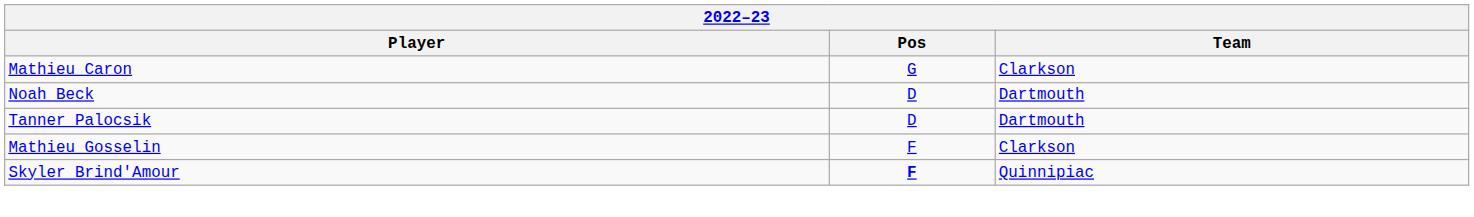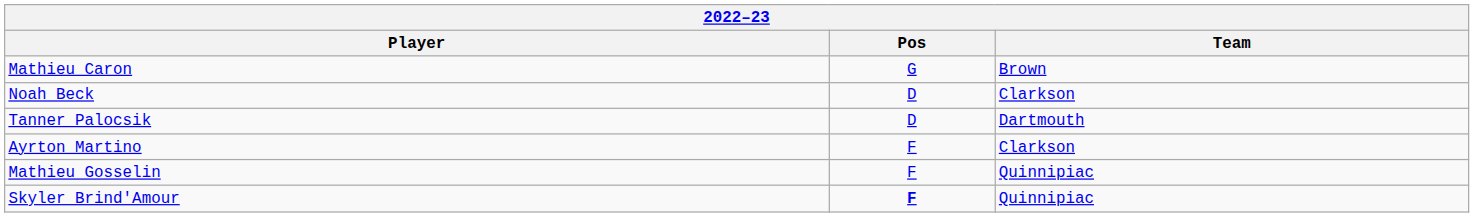 <table class="wikitable" width=95%>
 <tr>
 <th colspan=3><a href='#'>2022–23</a></th>
 </tr>
 <tr>
 <th>Player</th>
 <th>Pos</th>
 <th>Team</th>
 </tr>
 <tr>
 <td><a href='#'>Mathieu Caron</a></td>
 <td align=center><a href='#'>G</a></td>
-<td><a href='#'>Clarkson</a></td>
+<td><a href='#'>Brown</a></td>
 </tr>
 <tr>
 <td><a href='#'>Noah Beck</a></td>
 <td align=center><a href='#'>D</a></td>
-<td><a href='#'>Dartmouth</a></td>
+<td><a href='#'>Clarkson</a></td>
 </tr>
 <tr>
 <td><a href='#'>Tanner Palocsik</a></td>
 <td align=center><a href='#'>D</a></td>
 <td><a href='#'>Dartmouth</a></td>
 </tr>
 <tr>
+<td><a href='#'>Ayrton Martino</a></td>
+<td align=center><a href='#'>F</a></td>
+<td><a href='#'>Clarkson</a></td>
+</tr>
+<tr>
 <td><a href='#'>Mathieu Gosselin</a></td>
 <td align=center><a href='#'>F</a></td>
-<td><a href='#'>Clarkson</a></td>
+<td><a href='#'>Quinnipiac</a></td>
 </tr>
 <tr>
 <td><a href='#'>Skyler Brind'Amour</a></td>
 <td align=center><strong><a href='#'>F</a></strong></td>
 <td><a href='#'>Quinnipiac</a></td>
 </tr>
 </table>
